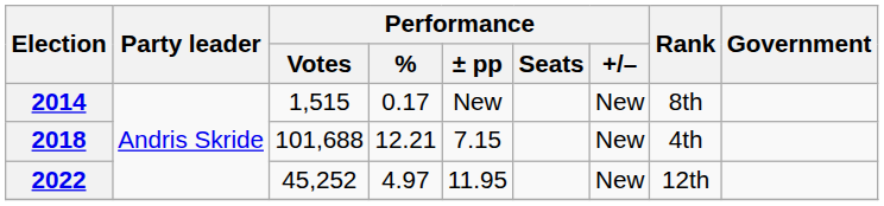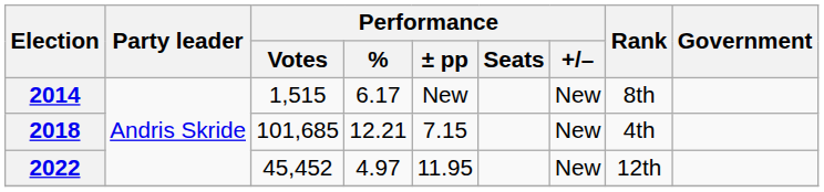 <table class=wikitable style=text-align:center>
 <tr>
 <th rowspan="2"><strong>Election</strong></th>
 <th rowspan="2">Party leader</th>
 <th colspan="5" scope="col">Performance</th>
 <th rowspan="2">Rank</th>
 <th rowspan="2">Government</th>
 </tr>
 <tr>
 <th><strong>Votes</strong></th>
 <th><strong>%</strong></th>
 <th><strong>± pp</strong></th>
 <th><strong>Seats</strong></th>
 <th><strong>+/–</strong></th>
 </tr>
 <tr>
 <th><a href='#'>2014</a></th>
 <td rowspan=3><a href='#'>Andris Skride</a></td>
 <td>1,515</td>
-<td>0.17</td>
+<td>6.17</td>
 <td>New</td>
 <td></td>
 <td>New</td>
 <td> 8th</td>
 <td></td>
 </tr>
 <tr>
 <th><a href='#'>2018</a></th>
-<td>101,688</td>
+<td>101,685</td>
 <td>12.21</td>
 <td> 7.15</td>
 <td></td>
 <td>New</td>
 <td> 4th</td>
 <td></td>
 </tr>
 <tr>
 <th><a href='#'>2022</a></th>
-<td>45,252</td>
+<td>45,452</td>
 <td>4.97</td>
 <td> 11.95</td>
 <td></td>
 <td>New</td>
 <td>12th</td>
 <td></td>
 </tr>
 <tr>
 </tr>
 </table>
